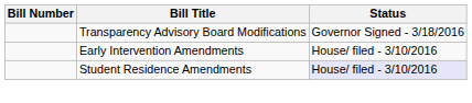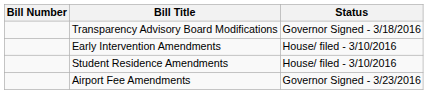 <table class="wikitable">
 <tr>
 <th>Bill Number</th>
 <th>Bill Title</th>
 <th>Status</th>
 </tr>
 <tr>
 <td></td>
 <td>Transparency Advisory Board Modifications</td>
 <td>Governor Signed - 3/18/2016</td>
 </tr>
 <tr>
 <td></td>
 <td>Early Intervention Amendments</td>
 <td>House/ filed - 3/10/2016</td>
 </tr>
 <tr>
 <td></td>
 <td>Student Residence Amendments</td>
-<td style="background: lavender;">House/ filed - 3/10/2016</td>
+<td>House/ filed - 3/10/2016</td>
+</tr>
+<tr>
+<td></td>
+<td>Airport Fee Amendments</td>
+<td>Governor Signed - 3/23/2016</td>
 </tr>
 </table>
